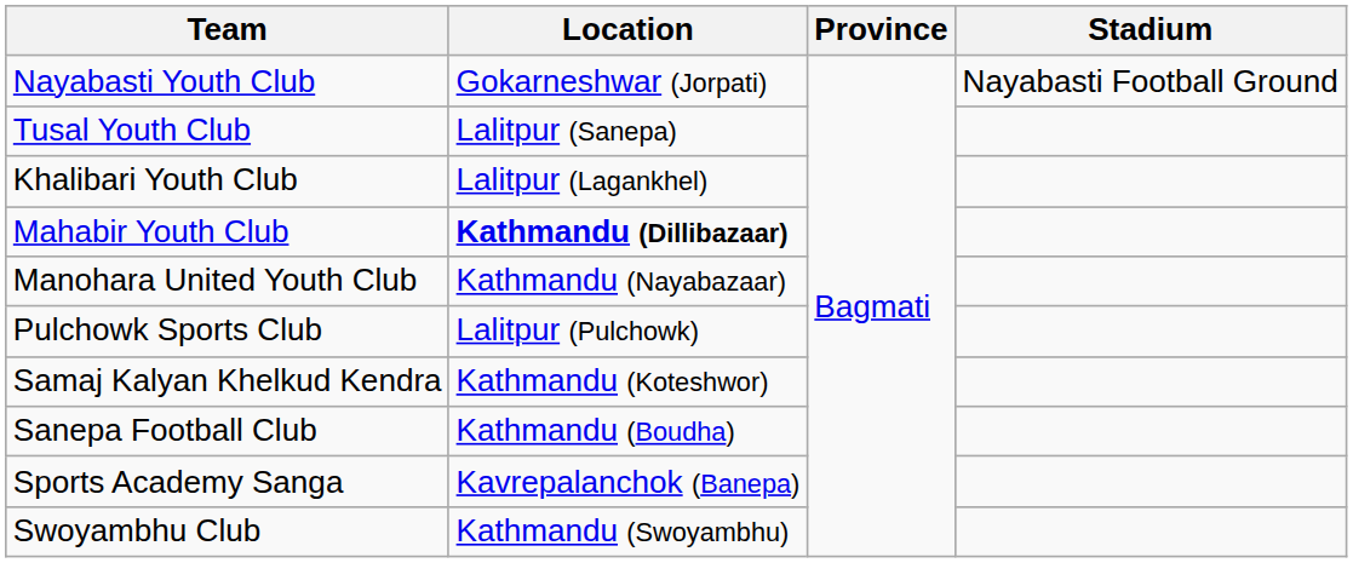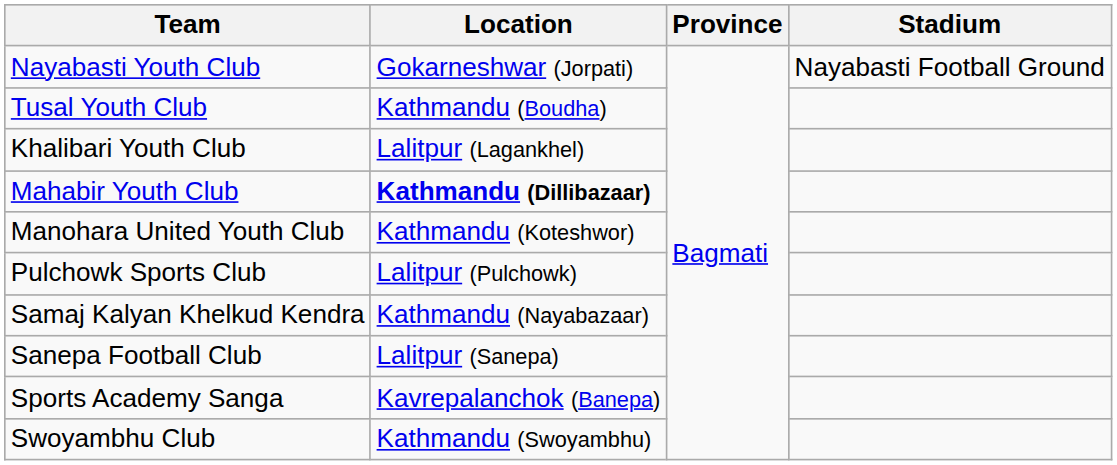 <table class="wikitable sortable">
 <tr>
 <th>Team</th>
 <th>Location</th>
 <th>Province</th>
 <th>Stadium</th>
 </tr>
 <tr>
 <td><a href='#'>Nayabasti Youth Club</a></td>
 <td><a href='#'>Gokarneshwar</a> <small>(Jorpati)</small></td>
 <td rowspan=11><a href='#'>Bagmati</a></td>
 <td>Nayabasti Football Ground</td>
 </tr>
 <tr>
 <td><a href='#'>Tusal Youth Club</a></td>
-<td><a href='#'>Lalitpur</a> <small>(Sanepa)</small></td>
+<td><a href='#'>Kathmandu</a> <small>(<a href='#'>Boudha</a>)</small></td>
 <td></td>
 </tr>
 <tr>
 <td>Khalibari Youth Club</td>
 <td><a href='#'>Lalitpur</a> <small>(Lagankhel)</small></td>
 <td></td>
 </tr>
 <tr>
 <td><a href='#'>Mahabir Youth Club</a></td>
 <td><strong><a href='#'>Kathmandu</a> <small>(Dillibazaar)</small></strong></td>
 <td></td>
 </tr>
 <tr>
 <td>Manohara United Youth Club</td>
-<td><a href='#'>Kathmandu</a> <small>(Nayabazaar)</small></td>
+<td><a href='#'>Kathmandu</a> <small>(Koteshwor)</small></td>
 <td></td>
 </tr>
 <tr>
 <td>Pulchowk Sports Club</td>
 <td><a href='#'>Lalitpur</a> <small>(Pulchowk)</small></td>
 <td></td>
 </tr>
 <tr>
 <td>Samaj Kalyan Khelkud Kendra</td>
-<td><a href='#'>Kathmandu</a> <small>(Koteshwor)</small></td>
+<td><a href='#'>Kathmandu</a> <small>(Nayabazaar)</small></td>
 <td></td>
 </tr>
 <tr>
 <td>Sanepa Football Club</td>
-<td><a href='#'>Kathmandu</a> <small>(<a href='#'>Boudha</a>)</small></td>
+<td><a href='#'>Lalitpur</a> <small>(Sanepa)</small></td>
 <td></td>
 </tr>
 <tr>
 <td>Sports Academy Sanga</td>
 <td><a href='#'>Kavrepalanchok</a> <small>(<a href='#'>Banepa</a>)</small></td>
 <td></td>
 </tr>
 <tr>
 <td>Swoyambhu Club</td>
 <td><a href='#'>Kathmandu</a> <small>(Swoyambhu)</small></td>
 <td></td>
 </tr>
 </table>
